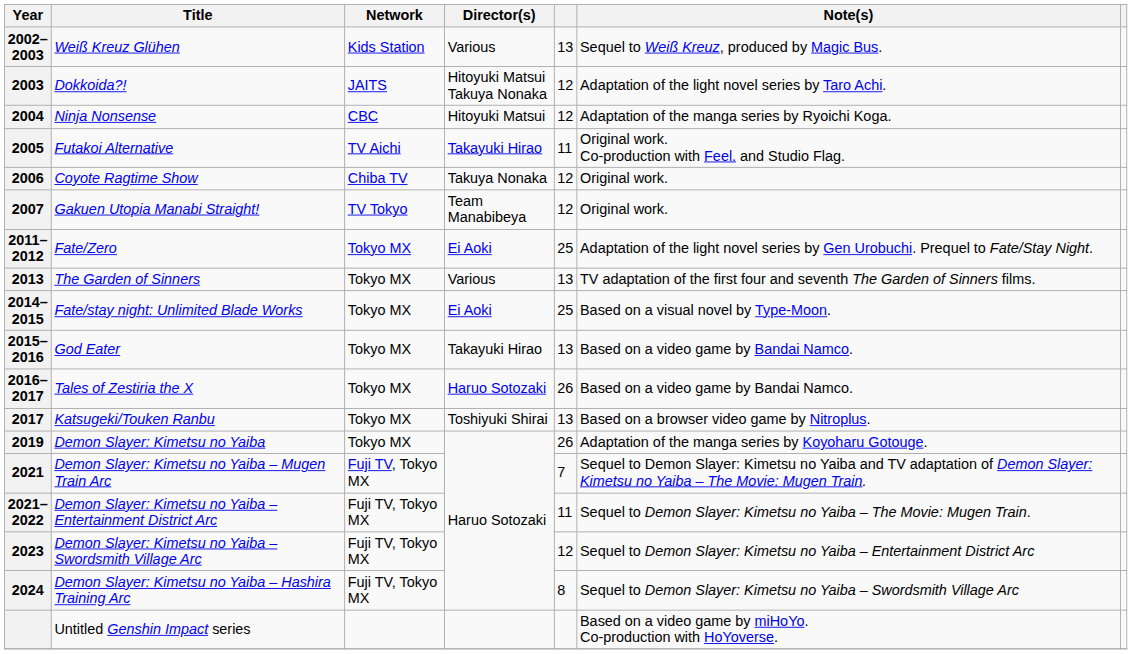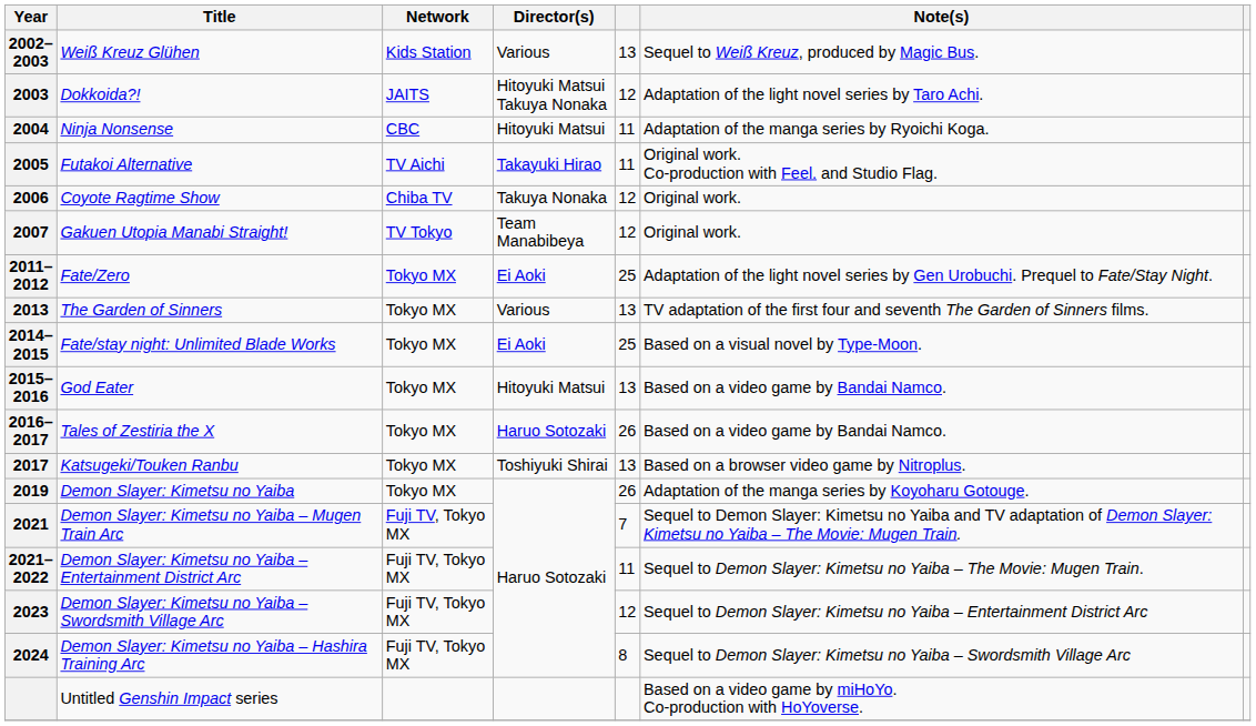 <table class="wikitable sortable plainrowheaders">
 <tr>
 <th scope="col" class="unsortable" width=10>Year</th>
 <th scope="col">Title</th>
 <th scope="col">Network</th>
 <th scope="col">Director(s)</th>
 <th scope="col"></th>
 <th scope="col" class="unsortable">Note(s)</th>
 <th scope="col" class="unsortable"></th>
 </tr>
 <tr>
 <th scope="row">2002–2003</th>
 <td><em><a href='#'>Weiß Kreuz Glühen</a></em></td>
 <td><a href='#'>Kids Station</a></td>
 <td>Various</td>
 <td>13</td>
 <td align=left>Sequel to <em><a href='#'>Weiß Kreuz</a></em>, produced by <a href='#'>Magic Bus</a>.</td>
 <td></td>
 </tr>
 <tr>
 <th scope="row">2003</th>
 <td><em><a href='#'>Dokkoida?!</a></em></td>
 <td><a href='#'>JAITS</a></td>
 <td>Hitoyuki Matsui <br> Takuya Nonaka</td>
 <td>12</td>
 <td align=left>Adaptation of the light novel series by <a href='#'>Taro Achi</a>.</td>
 <td></td>
 </tr>
 <tr>
 <th scope="row">2004</th>
 <td><em><a href='#'>Ninja Nonsense</a></em></td>
 <td><a href='#'>CBC</a></td>
 <td>Hitoyuki Matsui</td>
-<td>12</td>
+<td>11</td>
 <td align=left>Adaptation of the manga series by Ryoichi Koga.</td>
 <td></td>
 </tr>
 <tr>
 <th scope="row">2005</th>
 <td><em><a href='#'>Futakoi Alternative</a></em></td>
 <td><a href='#'>TV Aichi</a></td>
 <td><a href='#'>Takayuki Hirao</a></td>
 <td>11</td>
 <td align=left>Original work. <br> Co-production with <a href='#'>Feel.</a> and Studio Flag.</td>
 <td></td>
 </tr>
 <tr>
 <th scope="row">2006</th>
 <td><em><a href='#'>Coyote Ragtime Show</a></em></td>
 <td><a href='#'>Chiba TV</a></td>
 <td>Takuya Nonaka</td>
 <td>12</td>
 <td align=left>Original work.</td>
 <td></td>
 </tr>
 <tr>
 <th scope="row">2007</th>
 <td><em><a href='#'>Gakuen Utopia Manabi Straight!</a></em></td>
 <td><a href='#'>TV Tokyo</a></td>
 <td>Team Manabibeya</td>
 <td>12</td>
 <td align=left>Original work.</td>
 <td></td>
 </tr>
 <tr>
 <th scope="row">2011–2012</th>
 <td><em><a href='#'>Fate/Zero</a></em></td>
 <td><a href='#'>Tokyo MX</a></td>
 <td><a href='#'>Ei Aoki</a></td>
 <td>25</td>
 <td align=left>Adaptation of the light novel series by <a href='#'>Gen Urobuchi</a>. Prequel to <em>Fate/Stay Night</em>.</td>
 <td></td>
 </tr>
 <tr>
 <th scope="row">2013</th>
 <td><em><a href='#'>The Garden of Sinners</a></em></td>
 <td>Tokyo MX</td>
 <td>Various</td>
 <td>13</td>
 <td align=left>TV adaptation of the first four and seventh <em>The Garden of Sinners</em> films.</td>
 <td></td>
 </tr>
 <tr>
 <th scope="row">2014–2015</th>
 <td><em><a href='#'>Fate/stay night: Unlimited Blade Works</a></em></td>
 <td>Tokyo MX</td>
 <td><a href='#'>Ei Aoki</a></td>
 <td>25</td>
 <td align=left>Based on a visual novel by <a href='#'>Type-Moon</a>.</td>
 <td></td>
 </tr>
 <tr>
 <th scope="row">2015–2016</th>
 <td><em><a href='#'>God Eater</a></em></td>
 <td>Tokyo MX</td>
-<td>Takayuki Hirao</td>
+<td>Hitoyuki Matsui</td>
 <td>13</td>
 <td align=left>Based on a video game by <a href='#'>Bandai Namco</a>.</td>
 <td></td>
 </tr>
 <tr>
 <th scope="row">2016–2017</th>
 <td><em><a href='#'>Tales of Zestiria the X</a></em></td>
 <td>Tokyo MX</td>
 <td><a href='#'>Haruo Sotozaki</a></td>
 <td>26</td>
 <td align=left>Based on a video game by Bandai Namco.</td>
 <td></td>
 </tr>
 <tr>
 <th scope="row">2017</th>
 <td><em><a href='#'>Katsugeki/Touken Ranbu</a></em></td>
 <td>Tokyo MX</td>
 <td>Toshiyuki Shirai</td>
 <td>13</td>
 <td align=left>Based on a browser video game by <a href='#'>Nitroplus</a>.</td>
 <td></td>
 </tr>
 <tr>
 <th scope="row">2019</th>
 <td><em><a href='#'>Demon Slayer: Kimetsu no Yaiba</a></em></td>
 <td>Tokyo MX</td>
 <td rowspan="5">Haruo Sotozaki</td>
 <td>26</td>
 <td align=left>Adaptation of the manga series by <a href='#'>Koyoharu Gotouge</a>.</td>
 <td></td>
 </tr>
 <tr>
 <th scope="row">2021</th>
 <td><em><a href='#'>Demon Slayer: Kimetsu no Yaiba – Mugen Train Arc</a></em></td>
 <td><a href='#'>Fuji TV</a>, Tokyo MX</td>
 <td>7</td>
 <td align=left>Sequel to Demon Slayer: Kimetsu no Yaiba and TV adaptation of <em><a href='#'>Demon Slayer: Kimetsu no Yaiba – The Movie: Mugen Train</a>.</em></td>
 <td></td>
 </tr>
 <tr>
 <th scope="row">2021–2022</th>
 <td><em><a href='#'>Demon Slayer: Kimetsu no Yaiba – Entertainment District Arc</a></em></td>
 <td>Fuji TV, Tokyo MX</td>
 <td>11</td>
 <td align=left>Sequel to <em>Demon Slayer: Kimetsu no Yaiba – The Movie: Mugen Train</em>.</td>
 <td></td>
 </tr>
 <tr>
 <th scope="row">2023</th>
 <td><em><a href='#'>Demon Slayer: Kimetsu no Yaiba – Swordsmith Village Arc</a></em></td>
 <td>Fuji TV, Tokyo MX</td>
 <td>12</td>
 <td align=left>Sequel to <em>Demon Slayer: Kimetsu no Yaiba – Entertainment District Arc</em></td>
 <td></td>
 </tr>
 <tr>
 <th scope="row">2024</th>
 <td><em><a href='#'>Demon Slayer: Kimetsu no Yaiba – Hashira Training Arc</a></em></td>
 <td>Fuji TV, Tokyo MX</td>
 <td>8</td>
 <td align=left>Sequel to <em>Demon Slayer: Kimetsu no Yaiba – Swordsmith Village Arc</em></td>
 <td></td>
 </tr>
 <tr>
 <th scope="row"></th>
 <td>Untitled <em><a href='#'>Genshin Impact</a></em> series</td>
 <td scope="row"></td>
 <td scope="row"></td>
 <td scope="row"></td>
 <td>Based on a video game by <a href='#'>miHoYo</a>.<br>Co-production with <a href='#'>HoYoverse</a>.</td>
 <td></td>
 </tr>
 <tr>
 </tr>
 </table>
